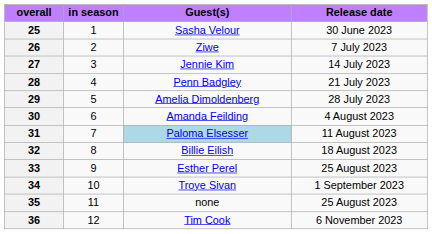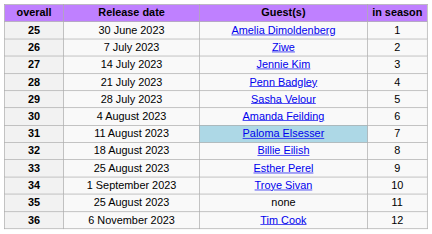 <table class="wikitable plainrowheaders" style="text-align:center;">
 <tr>
 <th scope="col" style="width:5em; background-color:#BF80FF"> overall</th>
+<th scope="col" style="width:12em; background-color:#BF80FF">Release date</th>
+<th scope="col" style="width:15em; background-color:#BF80FF">Guest(s)</th>
 <th scope="col" style="width:5em; background-color:#BF80FF"> in season</th>
-<th scope="col" style="width:15em; background-color:#BF80FF">Guest(s)</th>
-<th scope="col" style="width:12em; background-color:#BF80FF">Release date</th>
 </tr>
 <tr>
 <th scope="row" style="text-align:center;">25</th>
+<td>30 June 2023</td>
+<td><a href='#'>Amelia Dimoldenberg</a></td>
 <td>1</td>
-<td><a href='#'>Sasha Velour</a></td>
-<td>30 June 2023</td>
 </tr>
 <tr>
 <th scope="row" style="text-align:center;">26</th>
+<td>7 July 2023</td>
+<td><a href='#'>Ziwe</a></td>
 <td>2</td>
-<td><a href='#'>Ziwe</a></td>
-<td>7 July 2023</td>
 </tr>
 <tr>
 <th scope="row" style="text-align:center;">27</th>
+<td>14 July 2023</td>
+<td><a href='#'>Jennie Kim</a></td>
 <td>3</td>
-<td><a href='#'>Jennie Kim</a></td>
-<td>14 July 2023</td>
 </tr>
 <tr>
 <th scope="row" style="text-align:center;">28</th>
+<td>21 July 2023</td>
+<td><a href='#'>Penn Badgley</a></td>
 <td>4</td>
-<td><a href='#'>Penn Badgley</a></td>
-<td>21 July 2023</td>
 </tr>
 <tr>
 <th scope="row" style="text-align:center;">29</th>
+<td>28 July 2023</td>
+<td><a href='#'>Sasha Velour</a></td>
 <td>5</td>
-<td><a href='#'>Amelia Dimoldenberg</a></td>
-<td>28 July 2023</td>
 </tr>
 <tr>
 <th scope="row" style="text-align:center;">30</th>
+<td>4 August 2023</td>
+<td><a href='#'>Amanda Feilding</a></td>
 <td>6</td>
-<td><a href='#'>Amanda Feilding</a></td>
-<td>4 August 2023</td>
 </tr>
 <tr>
 <th scope="row" style="text-align:center;">31</th>
+<td>11 August 2023</td>
+<td style="background: lightblue;"><a href='#'>Paloma Elsesser</a></td>
 <td>7</td>
-<td style="background: lightblue;"><a href='#'>Paloma Elsesser</a></td>
-<td>11 August 2023</td>
 </tr>
 <tr>
 <th scope="row" style="text-align:center;">32</th>
+<td>18 August 2023</td>
+<td><a href='#'>Billie Eilish</a></td>
 <td>8</td>
-<td><a href='#'>Billie Eilish</a></td>
-<td>18 August 2023</td>
 </tr>
 <tr>
 <th scope="row" style="text-align:center;">33</th>
+<td>25 August 2023</td>
+<td><a href='#'>Esther Perel</a></td>
 <td>9</td>
-<td><a href='#'>Esther Perel</a></td>
-<td>25 August 2023</td>
 </tr>
 <tr>
 <th scope="row" style="text-align:center;">34</th>
+<td>1 September 2023</td>
+<td><a href='#'>Troye Sivan</a></td>
 <td>10</td>
-<td><a href='#'>Troye Sivan</a></td>
-<td>1 September 2023</td>
 </tr>
 <tr>
 <th scope="row" style="text-align:center;">35</th>
+<td>25 August 2023</td>
+<td>none</td>
 <td>11</td>
-<td>none</td>
-<td>25 August 2023</td>
 </tr>
 <tr>
 <th scope="row" style="text-align:center;">36</th>
+<td>6 November 2023</td>
+<td><a href='#'>Tim Cook</a></td>
 <td>12</td>
-<td><a href='#'>Tim Cook</a></td>
-<td>6 November 2023</td>
 </tr>
 </table>
